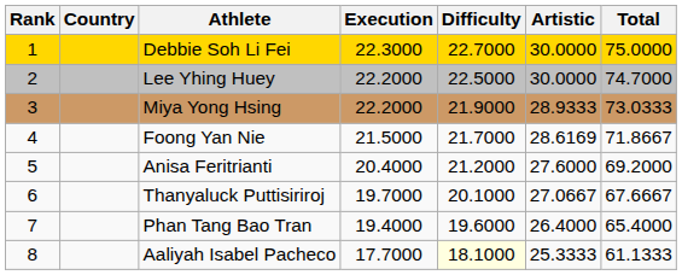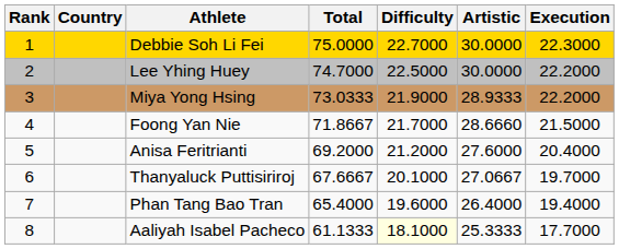 <table class="wikitable" style="text-align:center;">
 <tr>
 <th>Rank</th>
 <th>Country</th>
 <th>Athlete</th>
-<th>Execution</th>
+<th>Total</th>
 <th>Difficulty</th>
 <th>Artistic</th>
-<th>Total</th>
+<th>Execution</th>
 </tr>
 <tr bgcolor=gold>
 <td>1</td>
 <td align="left"></td>
 <td align="left">Debbie Soh Li Fei</td>
-<td>22.3000</td>
+<td>75.0000</td>
 <td>22.7000</td>
 <td>30.0000</td>
-<td>75.0000</td>
+<td>22.3000</td>
 </tr>
 <tr bgcolor=silver>
 <td>2</td>
 <td align="left"></td>
 <td align="left">Lee Yhing Huey</td>
-<td>22.2000</td>
+<td>74.7000</td>
 <td>22.5000</td>
 <td>30.0000</td>
-<td>74.7000</td>
+<td>22.2000</td>
 </tr>
 <tr bgcolor=#cc9966>
 <td>3</td>
 <td align="left"></td>
 <td align="left">Miya Yong Hsing</td>
-<td>22.2000</td>
+<td>73.0333</td>
 <td>21.9000</td>
 <td>28.9333</td>
-<td>73.0333</td>
+<td>22.2000</td>
 </tr>
 <tr>
 <td>4</td>
 <td align="left"></td>
 <td align="left">Foong Yan Nie</td>
+<td>71.8667</td>
+<td>21.7000</td>
+<td>28.6660</td>
 <td>21.5000</td>
-<td>21.7000</td>
-<td>28.6169</td>
-<td>71.8667</td>
 </tr>
 <tr>
 <td>5</td>
 <td align="left"></td>
 <td align="left">Anisa Feritrianti</td>
-<td>20.4000</td>
+<td>69.2000</td>
 <td>21.2000</td>
 <td>27.6000</td>
-<td>69.2000</td>
+<td>20.4000</td>
 </tr>
 <tr>
 <td>6</td>
 <td align="left"></td>
 <td align="left">Thanyaluck Puttisiriroj</td>
-<td>19.7000</td>
+<td>67.6667</td>
 <td>20.1000</td>
 <td>27.0667</td>
-<td>67.6667</td>
+<td>19.7000</td>
 </tr>
 <tr>
 <td>7</td>
 <td align="left"></td>
 <td align="left">Phan Tang Bao Tran</td>
-<td>19.4000</td>
+<td>65.4000</td>
 <td>19.6000</td>
 <td>26.4000</td>
-<td>65.4000</td>
+<td>19.4000</td>
 </tr>
 <tr>
 <td>8</td>
 <td align="left"></td>
 <td align="left">Aaliyah Isabel Pacheco</td>
-<td>17.7000</td>
+<td>61.1333</td>
 <td style="background: lightyellow;">18.1000</td>
 <td>25.3333</td>
-<td>61.1333</td>
+<td>17.7000</td>
 </tr>
 </table>
